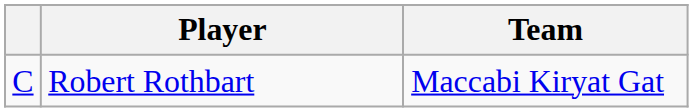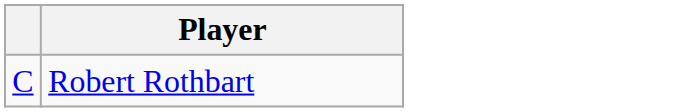 <table class="wikitable">
 <tr>
 <th align="center"></th>
 <th style="text-align:center;width:175px;">Player</th>
-<th style="text-align:center;width:135px;">Team</th>
 </tr>
 <tr>
 <td align=center><a href='#'>C</a></td>
 <td> <a href='#'>Robert Rothbart</a></td>
-<td><a href='#'>Maccabi Kiryat Gat</a></td>
 </tr>
 </table>
